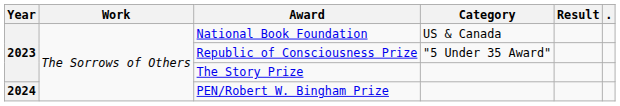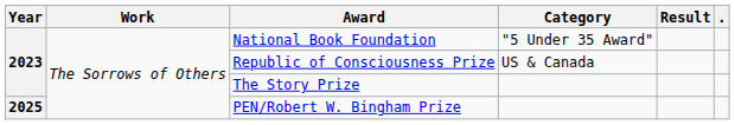 <table class="wikitable sortable">
 <tr>
 <th>Year</th>
 <th>Work</th>
 <th>Award</th>
 <th>Category</th>
 <th>Result</th>
 <th>.</th>
 </tr>
 <tr>
 <th rowspan="3">2023</th>
 <td rowspan="4"><em>The Sorrows of Others</em></td>
 <td><a href='#'>National Book Foundation</a></td>
-<td>US & Canada</td>
+<td>"5 Under 35 Award"</td>
 <td></td>
 <td></td>
 </tr>
 <tr>
 <td><a href='#'>Republic of Consciousness Prize</a></td>
-<td>"5 Under 35 Award"</td>
+<td>US & Canada</td>
 <td></td>
 <td></td>
 </tr>
 <tr>
 <td><a href='#'>The Story Prize</a></td>
 <td></td>
 <td></td>
 <td></td>
 </tr>
 <tr>
-<th>2024</th>
+<th>2025</th>
 <td><a href='#'>PEN/Robert W. Bingham Prize</a></td>
 <td></td>
 <td></td>
 <td></td>
 </tr>
 </table>
